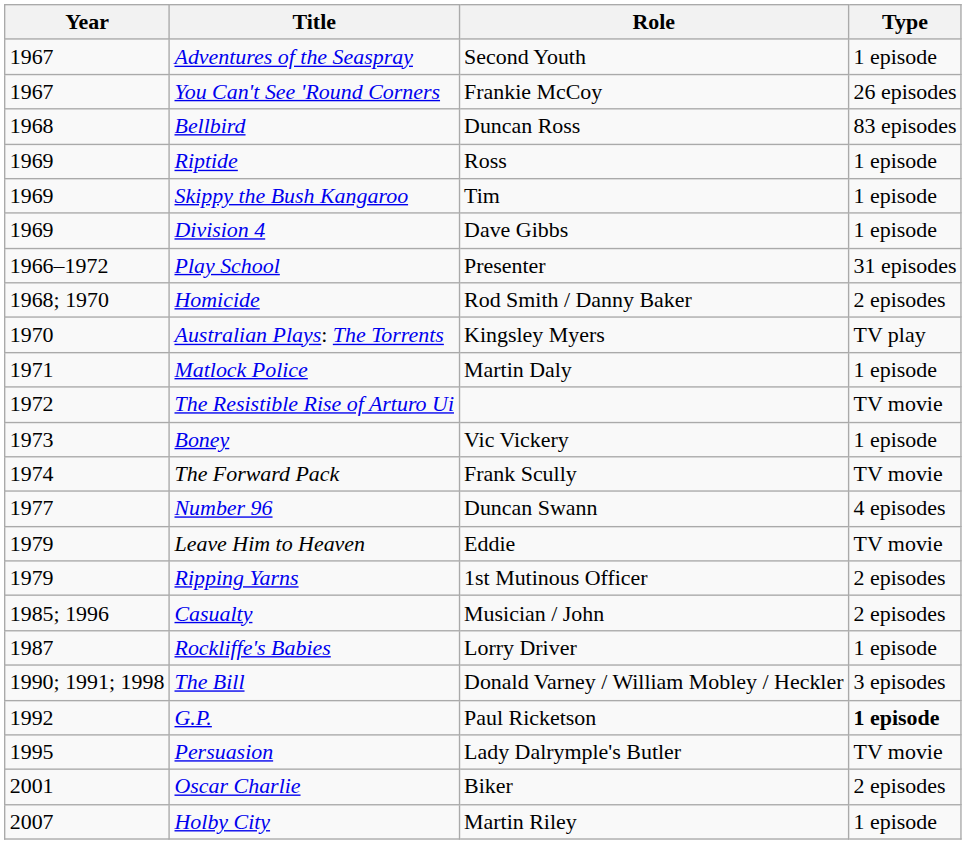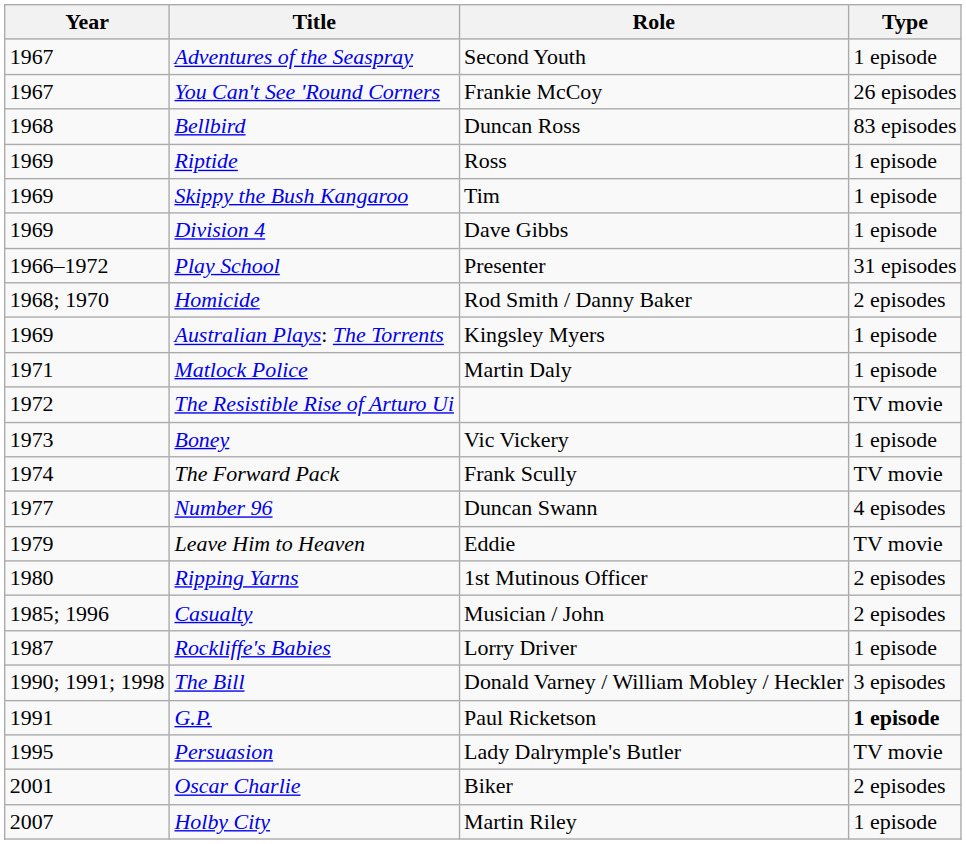 <table class="wikitable">
 <tr>
 <th>Year</th>
 <th>Title</th>
 <th>Role</th>
 <th>Type</th>
 </tr>
 <tr>
 <td>1967</td>
 <td><em><a href='#'>Adventures of the Seaspray</a></em></td>
 <td>Second Youth</td>
 <td>1 episode</td>
 </tr>
 <tr>
 <td>1967</td>
 <td><em><a href='#'>You Can't See 'Round Corners</a></em></td>
 <td>Frankie McCoy</td>
 <td>26 episodes</td>
 </tr>
 <tr>
 <td>1968</td>
 <td><em><a href='#'>Bellbird</a></em></td>
 <td>Duncan Ross</td>
 <td>83 episodes</td>
 </tr>
 <tr>
 <td>1969</td>
 <td><em><a href='#'>Riptide</a></em></td>
 <td>Ross</td>
 <td>1 episode</td>
 </tr>
 <tr>
 <td>1969</td>
 <td><em><a href='#'>Skippy the Bush Kangaroo</a></em></td>
 <td>Tim</td>
 <td>1 episode</td>
 </tr>
 <tr>
 <td>1969</td>
 <td><em><a href='#'>Division 4</a></em></td>
 <td>Dave Gibbs</td>
 <td>1 episode</td>
 </tr>
 <tr>
 <td>1966–1972</td>
 <td><em><a href='#'>Play School</a></em></td>
 <td>Presenter</td>
 <td>31 episodes</td>
 </tr>
 <tr>
 <td>1968; 1970</td>
 <td><em><a href='#'>Homicide</a></em></td>
 <td>Rod Smith / Danny Baker</td>
 <td>2 episodes</td>
 </tr>
 <tr>
-<td>1970</td>
+<td>1969</td>
 <td><em><a href='#'>Australian Plays</a></em>: <em><a href='#'>The Torrents</a></em></td>
 <td>Kingsley Myers</td>
-<td>TV play</td>
+<td>1 episode</td>
 </tr>
 <tr>
 <td>1971</td>
 <td><em><a href='#'>Matlock Police</a></em></td>
 <td>Martin Daly</td>
 <td>1 episode</td>
 </tr>
 <tr>
 <td>1972</td>
 <td><em><a href='#'>The Resistible Rise of Arturo Ui</a></em></td>
 <td></td>
 <td>TV movie</td>
 </tr>
 <tr>
 <td>1973</td>
 <td><em><a href='#'>Boney</a></em></td>
 <td>Vic Vickery</td>
 <td>1 episode</td>
 </tr>
 <tr>
 <td>1974</td>
 <td><em>The Forward Pack</em></td>
 <td>Frank Scully</td>
 <td>TV movie</td>
 </tr>
 <tr>
 <td>1977</td>
 <td><em><a href='#'>Number 96</a></em></td>
 <td>Duncan Swann</td>
 <td>4 episodes</td>
 </tr>
 <tr>
 <td>1979</td>
 <td><em>Leave Him to Heaven</em></td>
 <td>Eddie</td>
 <td>TV movie</td>
 </tr>
 <tr>
-<td>1979</td>
+<td>1980</td>
 <td><em><a href='#'>Ripping Yarns</a></em></td>
 <td>1st Mutinous Officer</td>
 <td>2 episodes</td>
 </tr>
 <tr>
 <td>1985; 1996</td>
 <td><em><a href='#'>Casualty</a></em></td>
 <td>Musician / John</td>
 <td>2 episodes</td>
 </tr>
 <tr>
 <td>1987</td>
 <td><em><a href='#'>Rockliffe's Babies</a></em></td>
 <td>Lorry Driver</td>
 <td>1 episode</td>
 </tr>
 <tr>
 <td>1990; 1991; 1998</td>
 <td><em><a href='#'>The Bill</a></em></td>
 <td>Donald Varney / William Mobley / Heckler</td>
 <td>3 episodes</td>
 </tr>
 <tr>
-<td>1992</td>
+<td>1991</td>
 <td><em><a href='#'>G.P.</a></em></td>
 <td>Paul Ricketson</td>
 <td><strong>1 episode</strong></td>
 </tr>
 <tr>
 <td>1995</td>
 <td><em><a href='#'>Persuasion</a></em></td>
 <td>Lady Dalrymple's Butler</td>
 <td>TV movie</td>
 </tr>
 <tr>
 <td>2001</td>
 <td><em><a href='#'>Oscar Charlie</a></em></td>
 <td>Biker</td>
 <td>2 episodes</td>
 </tr>
 <tr>
 <td>2007</td>
 <td><em><a href='#'>Holby City</a></em></td>
 <td>Martin Riley</td>
 <td>1 episode</td>
 </tr>
 </table>
